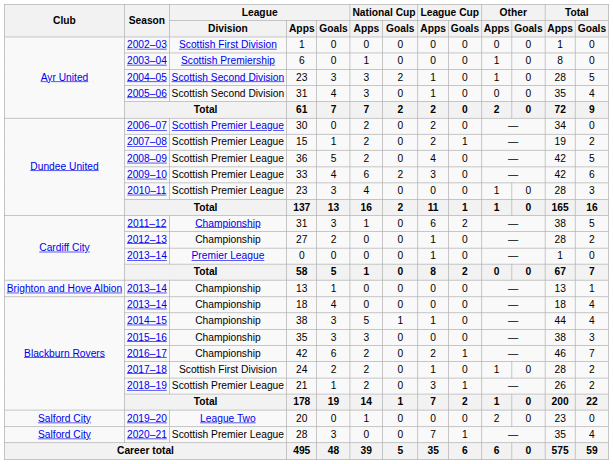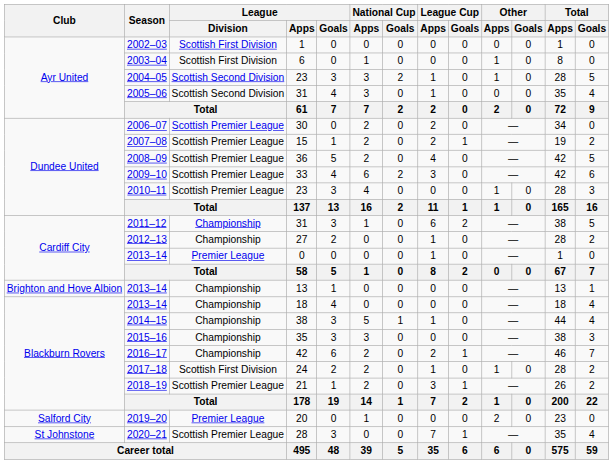 <table class="wikitable" style="text-align:center">
 <tr>
 <th rowspan="2">Club</th>
 <th rowspan="2">Season</th>
 <th colspan="3">League</th>
 <th colspan="2">National Cup</th>
 <th colspan="2">League Cup</th>
 <th colspan="2">Other</th>
 <th colspan="2">Total</th>
 </tr>
 <tr>
 <th>Division</th>
 <th>Apps</th>
 <th>Goals</th>
 <th>Apps</th>
 <th>Goals</th>
 <th>Apps</th>
 <th>Goals</th>
 <th>Apps</th>
 <th>Goals</th>
 <th>Apps</th>
 <th>Goals</th>
 </tr>
 <tr>
 <td rowspan="5"><a href='#'>Ayr United</a></td>
 <td><a href='#'>2002–03</a></td>
 <td><a href='#'>Scottish First Division</a></td>
 <td>1</td>
 <td>0</td>
 <td>0</td>
 <td>0</td>
 <td>0</td>
 <td>0</td>
 <td>0</td>
 <td>0</td>
 <td>1</td>
 <td>0</td>
 </tr>
 <tr>
 <td><a href='#'>2003–04</a></td>
-<td><a href='#'>Scottish Premiership</a></td>
+<td>Scottish First Division</td>
 <td>6</td>
 <td>0</td>
 <td>1</td>
 <td>0</td>
 <td>0</td>
 <td>0</td>
 <td>1</td>
 <td>0</td>
 <td>8</td>
 <td>0</td>
 </tr>
 <tr>
 <td><a href='#'>2004–05</a></td>
 <td><a href='#'>Scottish Second Division</a></td>
 <td>23</td>
 <td>3</td>
 <td>3</td>
 <td>2</td>
 <td>1</td>
 <td>0</td>
 <td>1</td>
 <td>0</td>
 <td>28</td>
 <td>5</td>
 </tr>
 <tr>
 <td><a href='#'>2005–06</a></td>
 <td>Scottish Second Division</td>
 <td>31</td>
 <td>4</td>
 <td>3</td>
 <td>0</td>
 <td>1</td>
 <td>0</td>
 <td>0</td>
 <td>0</td>
 <td>35</td>
 <td>4</td>
 </tr>
 <tr>
 <th colspan="2">Total</th>
 <th>61</th>
 <th>7</th>
 <th>7</th>
 <th>2</th>
 <th>2</th>
 <th>0</th>
 <th>2</th>
 <th>0</th>
 <th>72</th>
 <th>9</th>
 </tr>
 <tr>
 <td rowspan="6"><a href='#'>Dundee United</a></td>
 <td><a href='#'>2006–07</a></td>
 <td><a href='#'>Scottish Premier League</a></td>
 <td>30</td>
 <td>0</td>
 <td>2</td>
 <td>0</td>
 <td>2</td>
 <td>0</td>
 <td colspan="2">—</td>
 <td>34</td>
 <td>0</td>
 </tr>
 <tr>
 <td><a href='#'>2007–08</a></td>
 <td>Scottish Premier League</td>
 <td>15</td>
 <td>1</td>
 <td>2</td>
 <td>0</td>
 <td>2</td>
 <td>1</td>
 <td colspan="2">—</td>
 <td>19</td>
 <td>2</td>
 </tr>
 <tr>
 <td><a href='#'>2008–09</a></td>
 <td>Scottish Premier League</td>
 <td>36</td>
 <td>5</td>
 <td>2</td>
 <td>0</td>
 <td>4</td>
 <td>0</td>
 <td colspan="2">—</td>
 <td>42</td>
 <td>5</td>
 </tr>
 <tr>
 <td><a href='#'>2009–10</a></td>
 <td>Scottish Premier League</td>
 <td>33</td>
 <td>4</td>
 <td>6</td>
 <td>2</td>
 <td>3</td>
 <td>0</td>
 <td colspan="2">—</td>
 <td>42</td>
 <td>6</td>
 </tr>
 <tr>
 <td><a href='#'>2010–11</a></td>
 <td>Scottish Premier League</td>
 <td>23</td>
 <td>3</td>
 <td>4</td>
 <td>0</td>
 <td>0</td>
 <td>0</td>
 <td>1</td>
 <td>0</td>
 <td>28</td>
 <td>3</td>
 </tr>
 <tr>
 <th colspan="2">Total</th>
 <th>137</th>
 <th>13</th>
 <th>16</th>
 <th>2</th>
 <th>11</th>
 <th>1</th>
 <th>1</th>
 <th>0</th>
 <th>165</th>
 <th>16</th>
 </tr>
 <tr>
 <td rowspan="4"><a href='#'>Cardiff City</a></td>
 <td><a href='#'>2011–12</a></td>
 <td><a href='#'>Championship</a></td>
 <td>31</td>
 <td>3</td>
 <td>1</td>
 <td>0</td>
 <td>6</td>
 <td>2</td>
 <td colspan="2">—</td>
 <td>38</td>
 <td>5</td>
 </tr>
 <tr>
 <td><a href='#'>2012–13</a></td>
 <td>Championship</td>
 <td>27</td>
 <td>2</td>
 <td>0</td>
 <td>0</td>
 <td>1</td>
 <td>0</td>
 <td colspan="2">—</td>
 <td>28</td>
 <td>2</td>
 </tr>
 <tr>
 <td><a href='#'>2013–14</a></td>
 <td><a href='#'>Premier League</a></td>
 <td>0</td>
 <td>0</td>
 <td>0</td>
 <td>0</td>
 <td>1</td>
 <td>0</td>
 <td colspan="2">—</td>
 <td>1</td>
 <td>0</td>
 </tr>
 <tr>
 <th colspan="2">Total</th>
 <th>58</th>
 <th>5</th>
 <th>1</th>
 <th>0</th>
 <th>8</th>
 <th>2</th>
 <th>0</th>
 <th>0</th>
 <th>67</th>
 <th>7</th>
 </tr>
 <tr>
 <td><a href='#'>Brighton and Hove Albion</a></td>
 <td><a href='#'>2013–14</a></td>
 <td>Championship</td>
 <td>13</td>
 <td>1</td>
 <td>0</td>
 <td>0</td>
 <td>0</td>
 <td>0</td>
 <td colspan="2">—</td>
 <td>13</td>
 <td>1</td>
 </tr>
 <tr>
 <td rowspan="7"><a href='#'>Blackburn Rovers</a></td>
 <td><a href='#'>2013–14</a></td>
 <td>Championship</td>
 <td>18</td>
 <td>4</td>
 <td>0</td>
 <td>0</td>
 <td>0</td>
 <td>0</td>
 <td colspan="2">—</td>
 <td>18</td>
 <td>4</td>
 </tr>
 <tr>
 <td><a href='#'>2014–15</a></td>
 <td>Championship</td>
 <td>38</td>
 <td>3</td>
 <td>5</td>
 <td>1</td>
 <td>1</td>
 <td>0</td>
 <td colspan="2">—</td>
 <td>44</td>
 <td>4</td>
 </tr>
 <tr>
 <td><a href='#'>2015–16</a></td>
 <td>Championship</td>
 <td>35</td>
 <td>3</td>
 <td>3</td>
 <td>0</td>
 <td>0</td>
 <td>0</td>
 <td colspan="2">—</td>
 <td>38</td>
 <td>3</td>
 </tr>
 <tr>
 <td><a href='#'>2016–17</a></td>
 <td>Championship</td>
 <td>42</td>
 <td>6</td>
 <td>2</td>
 <td>0</td>
 <td>2</td>
 <td>1</td>
 <td colspan="2">—</td>
 <td>46</td>
 <td>7</td>
 </tr>
 <tr>
 <td><a href='#'>2017–18</a></td>
 <td>Scottish First Division</td>
 <td>24</td>
 <td>2</td>
 <td>2</td>
 <td>0</td>
 <td>1</td>
 <td>0</td>
 <td>1</td>
 <td>0</td>
 <td>28</td>
 <td>2</td>
 </tr>
 <tr>
 <td><a href='#'>2018–19</a></td>
 <td>Scottish Premier League</td>
 <td>21</td>
 <td>1</td>
 <td>2</td>
 <td>0</td>
 <td>3</td>
 <td>1</td>
 <td colspan=2>—</td>
 <td>26</td>
 <td>2</td>
 </tr>
 <tr>
 <th colspan=2>Total</th>
 <th>178</th>
 <th>19</th>
 <th>14</th>
 <th>1</th>
 <th>7</th>
 <th>2</th>
 <th>1</th>
 <th>0</th>
 <th>200</th>
 <th>22</th>
 </tr>
 <tr>
 <td><a href='#'>Salford City</a></td>
 <td><a href='#'>2019–20</a></td>
-<td><a href='#'>League Two</a></td>
+<td><a href='#'>Premier League</a></td>
 <td>20</td>
 <td>0</td>
 <td>1</td>
 <td>0</td>
 <td>0</td>
 <td>0</td>
 <td>2</td>
 <td>0</td>
 <td>23</td>
 <td>0</td>
 </tr>
 <tr>
-<td><a href='#'>Salford City</a></td>
+<td><a href='#'>St Johnstone</a></td>
 <td><a href='#'>2020–21</a></td>
 <td>Scottish Premier League</td>
 <td>28</td>
 <td>3</td>
 <td>0</td>
 <td>0</td>
 <td>7</td>
 <td>1</td>
 <td colspan=2>—</td>
 <td>35</td>
 <td>4</td>
 </tr>
 <tr>
 <th colspan="3">Career total</th>
 <th>495</th>
 <th>48</th>
 <th>39</th>
 <th>5</th>
 <th>35</th>
 <th>6</th>
 <th>6</th>
 <th>0</th>
 <th>575</th>
 <th>59</th>
 </tr>
 </table>
